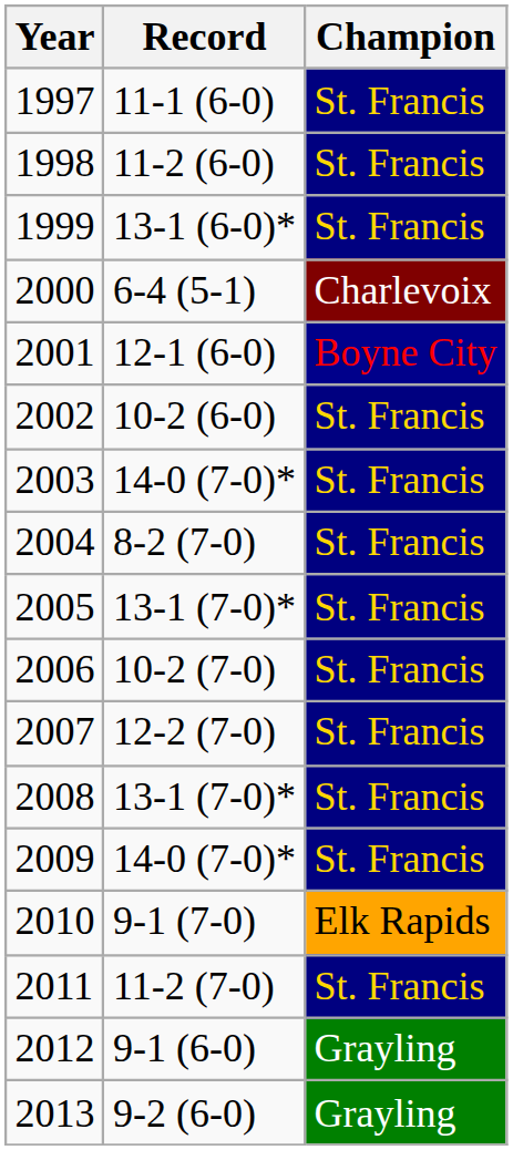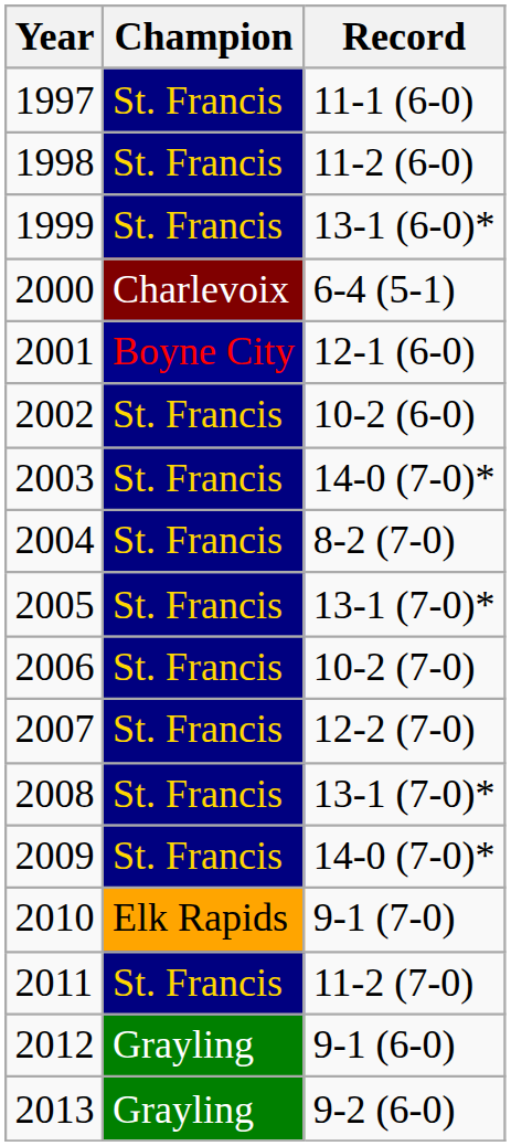 <table class=wikitable>
 <tr>
 <th>Year</th>
+<th>Champion</th>
 <th>Record</th>
-<th>Champion</th>
 </tr>
 <tr>
 <td>1997</td>
+<td !align=center style="background:navy;color:gold">St. Francis</td>
 <td>11-1 (6-0)</td>
-<td !align=center style="background:navy;color:gold">St. Francis</td>
 </tr>
 <tr>
 <td>1998</td>
+<td !align=center style="background:navy;color:gold">St. Francis</td>
 <td>11-2 (6-0)</td>
-<td !align=center style="background:navy;color:gold">St. Francis</td>
 </tr>
 <tr>
 <td>1999</td>
+<td !align=center style="background:navy;color:gold">St. Francis</td>
 <td>13-1 (6-0)*</td>
-<td !align=center style="background:navy;color:gold">St. Francis</td>
 </tr>
 <tr>
 <td>2000</td>
+<td !align=center style="background:maroon;color:white">Charlevoix</td>
 <td>6-4 (5-1)</td>
-<td !align=center style="background:maroon;color:white">Charlevoix</td>
 </tr>
 <tr>
 <td>2001</td>
+<td !align=center style="background:darkblue;color:red">Boyne City</td>
 <td>12-1 (6-0)</td>
-<td !align=center style="background:darkblue;color:red">Boyne City</td>
 </tr>
 <tr>
 <td>2002</td>
+<td !align=center style="background:navy;color:gold">St. Francis</td>
 <td>10-2 (6-0)</td>
-<td !align=center style="background:navy;color:gold">St. Francis</td>
 </tr>
 <tr>
 <td>2003</td>
+<td !align=center style="background:navy;color:gold">St. Francis</td>
 <td>14-0 (7-0)*</td>
-<td !align=center style="background:navy;color:gold">St. Francis</td>
 </tr>
 <tr>
 <td>2004</td>
+<td !align=center style="background:navy;color:gold">St. Francis</td>
 <td>8-2 (7-0)</td>
-<td !align=center style="background:navy;color:gold">St. Francis</td>
 </tr>
 <tr>
 <td>2005</td>
+<td !align=center style="background:navy;color:gold">St. Francis</td>
 <td>13-1 (7-0)*</td>
-<td !align=center style="background:navy;color:gold">St. Francis</td>
 </tr>
 <tr>
 <td>2006</td>
+<td !align=center style="background:navy;color:gold">St. Francis</td>
 <td>10-2 (7-0)</td>
-<td !align=center style="background:navy;color:gold">St. Francis</td>
 </tr>
 <tr>
 <td>2007</td>
+<td !align=center style="background:navy;color:gold">St. Francis</td>
 <td>12-2 (7-0)</td>
-<td !align=center style="background:navy;color:gold">St. Francis</td>
 </tr>
 <tr>
 <td>2008</td>
+<td !align=center style="background:navy;color:gold">St. Francis</td>
 <td>13-1 (7-0)*</td>
-<td !align=center style="background:navy;color:gold">St. Francis</td>
 </tr>
 <tr>
 <td>2009</td>
+<td !align=center style="background:navy;color:gold">St. Francis</td>
 <td>14-0 (7-0)*</td>
-<td !align=center style="background:navy;color:gold">St. Francis</td>
 </tr>
 <tr>
 <td>2010</td>
+<td !align=center style="background:orange;color:black">Elk Rapids</td>
 <td>9-1 (7-0)</td>
-<td !align=center style="background:orange;color:black">Elk Rapids</td>
 </tr>
 <tr>
 <td>2011</td>
+<td !align=center style="background:navy;color:gold">St. Francis</td>
 <td>11-2 (7-0)</td>
-<td !align=center style="background:navy;color:gold">St. Francis</td>
 </tr>
 <tr>
 <td>2012</td>
+<td !align=center style="background:green;color:white">Grayling</td>
 <td>9-1 (6-0)</td>
-<td !align=center style="background:green;color:white">Grayling</td>
 </tr>
 <tr>
 <td>2013</td>
+<td !align=center style="background:green;color:white">Grayling</td>
 <td>9-2 (6-0)</td>
-<td !align=center style="background:green;color:white">Grayling</td>
 </tr>
 </table>
